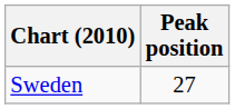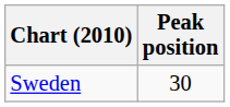 <table class="wikitable">
 <tr>
 <th>Chart (2010)</th>
 <th>Peak<br>position</th>
 </tr>
 <tr>
 <td><a href='#'>Sweden</a></td>
-<td align="center">27</td>
+<td align="center">30</td>
 </tr>
 </table>
